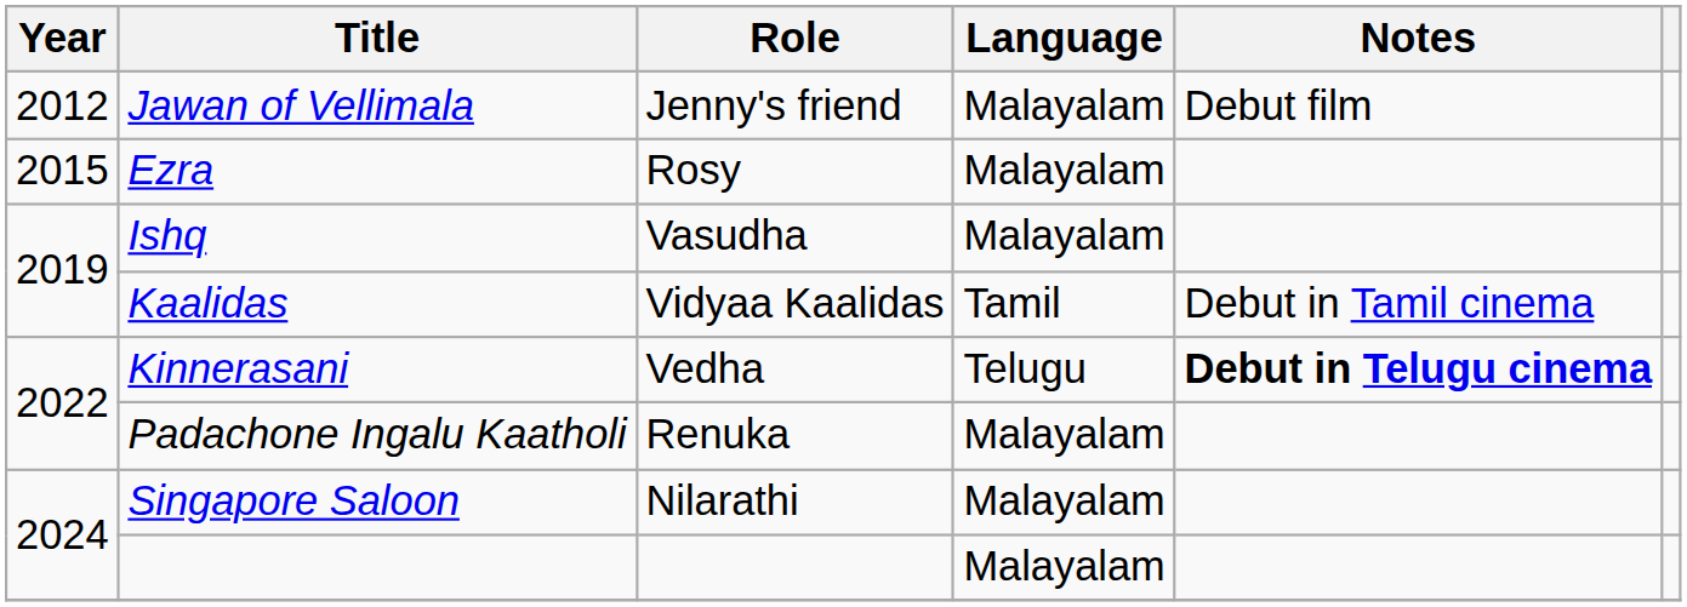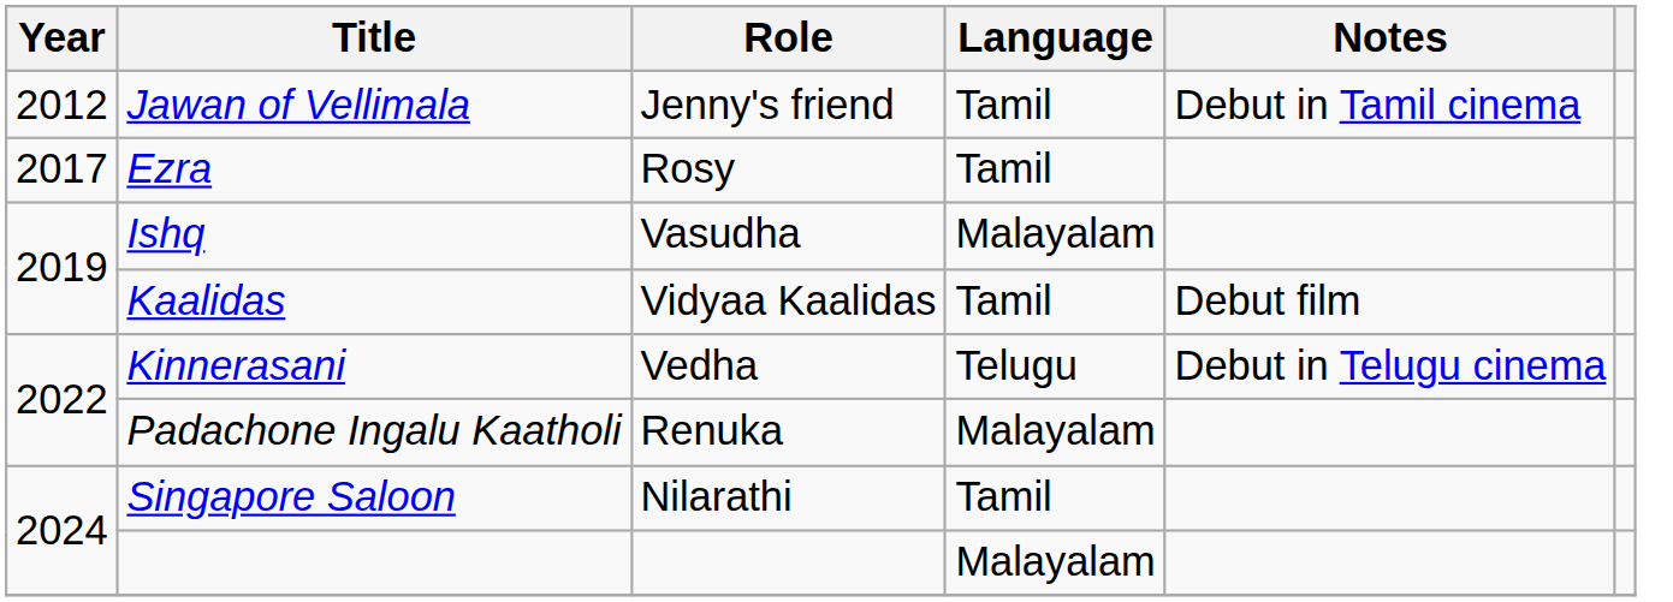 <table class="wikitable sortable">
 <tr style="background:#ccc; text-align:center;">
 <th>Year</th>
 <th>Title</th>
 <th>Role</th>
 <th>Language</th>
 <th class="unsortable">Notes</th>
 <th></th>
 </tr>
 <tr>
 <td>2012</td>
 <td><em><a href='#'>Jawan of Vellimala</a></em></td>
 <td>Jenny's friend</td>
-<td>Malayalam</td>
-<td>Debut film</td>
+<td>Tamil</td>
+<td>Debut in <a href='#'>Tamil cinema</a></td>
 <td></td>
 </tr>
 <tr>
-<td>2015</td>
+<td>2017</td>
 <td><em><a href='#'>Ezra</a></em></td>
 <td>Rosy</td>
-<td>Malayalam</td>
+<td>Tamil</td>
 <td></td>
 <td></td>
 </tr>
 <tr>
 <td rowspan="2">2019</td>
 <td><em><a href='#'>Ishq</a></em></td>
 <td>Vasudha</td>
 <td>Malayalam</td>
 <td></td>
 <td></td>
 </tr>
 <tr>
 <td><em><a href='#'>Kaalidas</a></em></td>
 <td>Vidyaa Kaalidas</td>
 <td>Tamil</td>
-<td>Debut in <a href='#'>Tamil cinema</a></td>
+<td>Debut film</td>
 <td></td>
 </tr>
 <tr>
 <td rowspan="2">2022</td>
 <td><em><a href='#'>Kinnerasani</a> </em></td>
 <td>Vedha</td>
 <td>Telugu</td>
-<td><strong>Debut in <a href='#'>Telugu cinema</a></strong></td>
+<td>Debut in <a href='#'>Telugu cinema</a></td>
 <td></td>
 </tr>
 <tr>
 <td><em>Padachone Ingalu Kaatholi</em></td>
 <td>Renuka</td>
 <td>Malayalam</td>
 <td></td>
 <td></td>
 </tr>
 <tr>
 <td rowspan="2">2024</td>
 <td><em><a href='#'>Singapore Saloon</a></em></td>
 <td>Nilarathi</td>
-<td>Malayalam</td>
+<td>Tamil</td>
 <td></td>
 <td></td>
 </tr>
 <tr>
 <td></td>
 <td></td>
 <td>Malayalam</td>
 <td></td>
 <td></td>
 </tr>
 <tr>
 </tr>
 </table>
